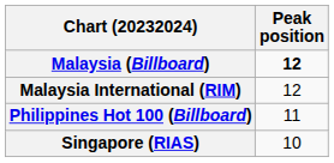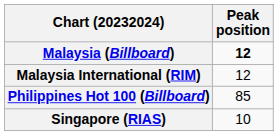 <table class="wikitable sortable plainrowheaders" style="text-align:center">
 <tr>
 <th scope="col">Chart (20232024)</th>
 <th scope="col">Peak<br>position</th>
 </tr>
 <tr>
 <th scope="row"><a href='#'>Malaysia</a> (<em><a href='#'>Billboard</a></em>)</th>
 <td><strong>12</strong></td>
 </tr>
 <tr>
 <th scope="row">Malaysia International (<a href='#'>RIM</a>)</th>
 <td>12</td>
 </tr>
 <tr>
 <th scope="row"><a href='#'>Philippines Hot 100</a> (<em><a href='#'>Billboard</a></em>)</th>
-<td>11</td>
+<td>85</td>
 </tr>
 <tr>
 <th scope="row">Singapore (<a href='#'>RIAS</a>)</th>
 <td>10</td>
 </tr>
 </table>
